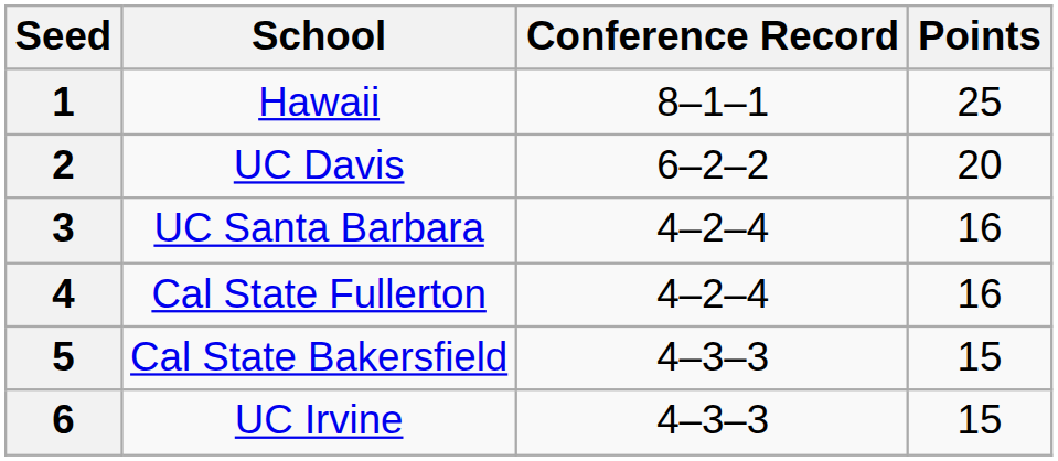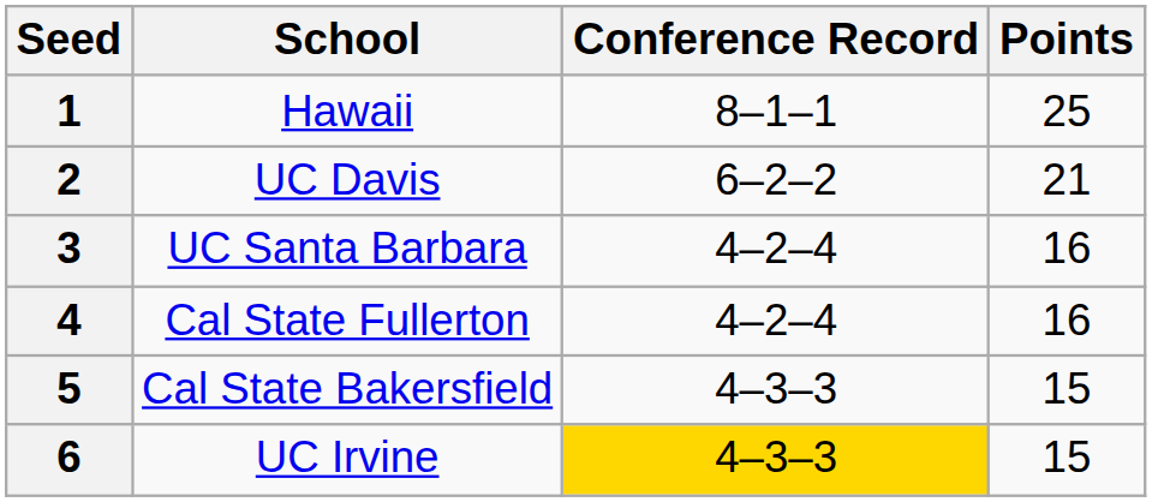 <table class="wikitable" style="text-align:center">
 <tr>
 <th>Seed</th>
 <th>School</th>
 <th>Conference Record</th>
 <th>Points</th>
 </tr>
 <tr>
 <th>1</th>
 <td><a href='#'>Hawaii</a></td>
 <td>8–1–1</td>
 <td>25</td>
 </tr>
 <tr>
 <th>2</th>
 <td><a href='#'>UC Davis</a></td>
 <td>6–2–2</td>
-<td>20</td>
+<td>21</td>
 </tr>
 <tr>
 <th>3</th>
 <td><a href='#'>UC Santa Barbara</a></td>
 <td>4–2–4</td>
 <td>16</td>
 </tr>
 <tr>
 <th>4</th>
 <td><a href='#'>Cal State Fullerton</a></td>
 <td>4–2–4</td>
 <td>16</td>
 </tr>
 <tr>
 <th>5</th>
 <td><a href='#'>Cal State Bakersfield</a></td>
 <td>4–3–3</td>
 <td>15</td>
 </tr>
 <tr>
 <th>6</th>
 <td><a href='#'>UC Irvine</a></td>
-<td>4–3–3</td>
+<td style="background: gold;">4–3–3</td>
 <td>15</td>
 </tr>
 </table>
